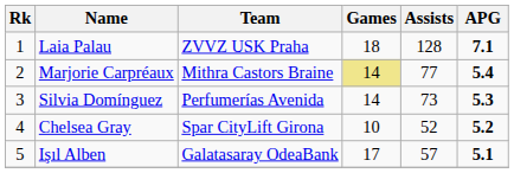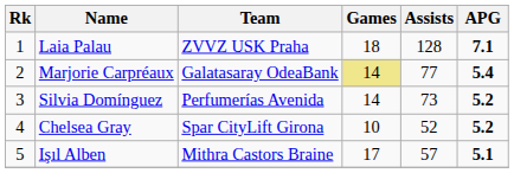 <table class="wikitable" style="text-align: center;">
 <tr>
 <th>Rk</th>
 <th>Name</th>
 <th>Team</th>
 <th>Games</th>
 <th>Assists</th>
 <th width=40>APG</th>
 </tr>
 <tr>
 <td>1</td>
 <td align="left"> <a href='#'>Laia Palau</a></td>
 <td align="left"> <a href='#'>ZVVZ USK Praha</a></td>
 <td>18</td>
 <td>128</td>
 <td><strong>7.1</strong></td>
 </tr>
 <tr>
 <td>2</td>
 <td align="left"> <a href='#'>Marjorie Carpréaux</a></td>
-<td align="left"> <a href='#'>Mithra Castors Braine</a></td>
+<td align="left"> <a href='#'>Galatasaray OdeaBank</a></td>
 <td style="background: khaki;">14</td>
 <td>77</td>
 <td><strong>5.4</strong></td>
 </tr>
 <tr>
 <td>3</td>
 <td align="left"> <a href='#'>Silvia Domínguez</a></td>
 <td align="left"> <a href='#'>Perfumerías Avenida</a></td>
 <td>14</td>
 <td>73</td>
-<td><strong>5.3</strong></td>
+<td><strong>5.2</strong></td>
 </tr>
 <tr>
 <td>4</td>
 <td align="left"> <a href='#'>Chelsea Gray</a></td>
 <td align="left"> <a href='#'>Spar CityLift Girona</a></td>
 <td>10</td>
 <td>52</td>
 <td><strong>5.2</strong></td>
 </tr>
 <tr>
 <td>5</td>
 <td align="left"> <a href='#'>Işıl Alben</a></td>
-<td align="left"> <a href='#'>Galatasaray OdeaBank</a></td>
+<td align="left"> <a href='#'>Mithra Castors Braine</a></td>
 <td>17</td>
 <td>57</td>
 <td><strong>5.1</strong></td>
 </tr>
 <tr>
 </tr>
 </table>
